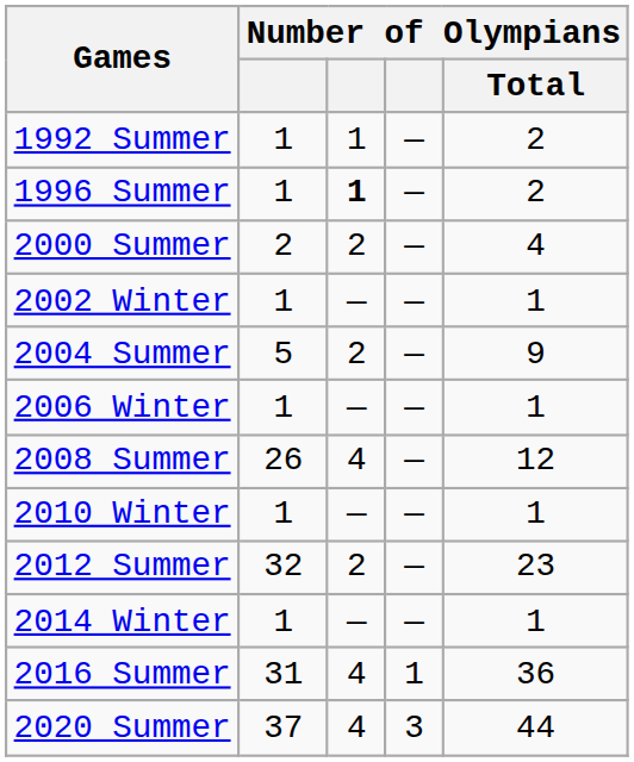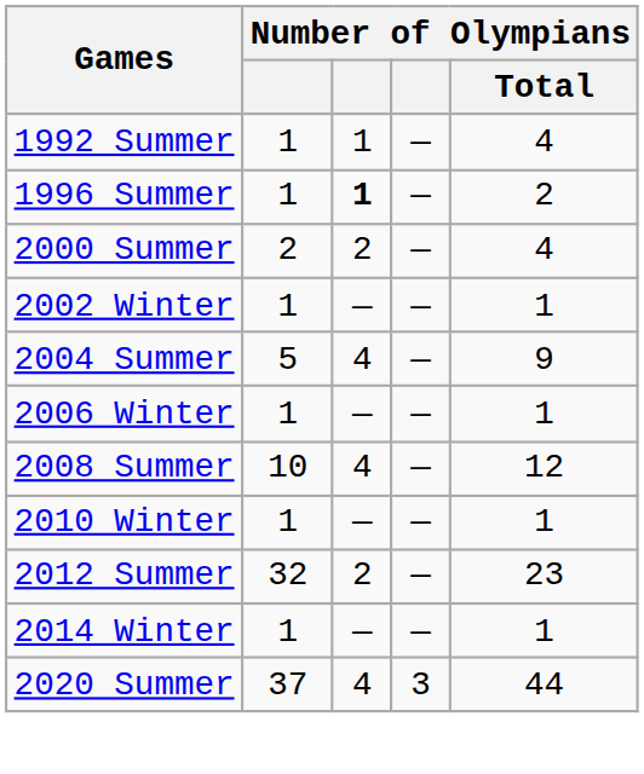 <table class="wikitable sortable" style="text-align:center">
 <tr>
 <th rowspan="2">Games</th>
 <th colspan="4">Number of Olympians</th>
 </tr>
 <tr>
 <th></th>
 <th></th>
 <th></th>
 <th>Total</th>
 </tr>
 <tr>
 <td><a href='#'>1992 Summer</a></td>
 <td>1</td>
 <td>1</td>
 <td>—</td>
-<td>2</td>
+<td>4</td>
 </tr>
 <tr>
 <td><a href='#'>1996 Summer</a></td>
 <td>1</td>
 <td><strong>1</strong></td>
 <td>—</td>
 <td>2</td>
 </tr>
 <tr>
 <td><a href='#'>2000 Summer</a></td>
 <td>2</td>
 <td>2</td>
 <td>—</td>
 <td>4</td>
 </tr>
 <tr>
 <td><a href='#'>2002 Winter</a></td>
 <td>1</td>
 <td>—</td>
 <td>—</td>
 <td>1</td>
 </tr>
 <tr>
 <td><a href='#'>2004 Summer</a></td>
 <td>5</td>
-<td>2</td>
+<td>4</td>
 <td>—</td>
 <td>9</td>
 </tr>
 <tr>
 <td><a href='#'>2006 Winter</a></td>
 <td>1</td>
 <td>—</td>
 <td>—</td>
 <td>1</td>
 </tr>
 <tr>
 <td><a href='#'>2008 Summer</a></td>
-<td>26</td>
+<td>10</td>
 <td>4</td>
 <td>—</td>
 <td>12</td>
 </tr>
 <tr>
 <td><a href='#'>2010 Winter</a></td>
 <td>1</td>
 <td>—</td>
 <td>—</td>
 <td>1</td>
 </tr>
 <tr>
 <td><a href='#'>2012 Summer</a></td>
 <td>32</td>
 <td>2</td>
 <td>—</td>
 <td>23</td>
 </tr>
 <tr>
 <td><a href='#'>2014 Winter</a></td>
 <td>1</td>
 <td>—</td>
 <td>—</td>
 <td>1</td>
 </tr>
 <tr>
-<td><a href='#'>2016 Summer</a></td>
-<td>31</td>
-<td>4</td>
-<td>1</td>
-<td>36</td>
-</tr>
-<tr>
 <td><a href='#'>2020 Summer</a></td>
 <td>37</td>
 <td>4</td>
 <td>3</td>
 <td>44</td>
 </tr>
 </table>
